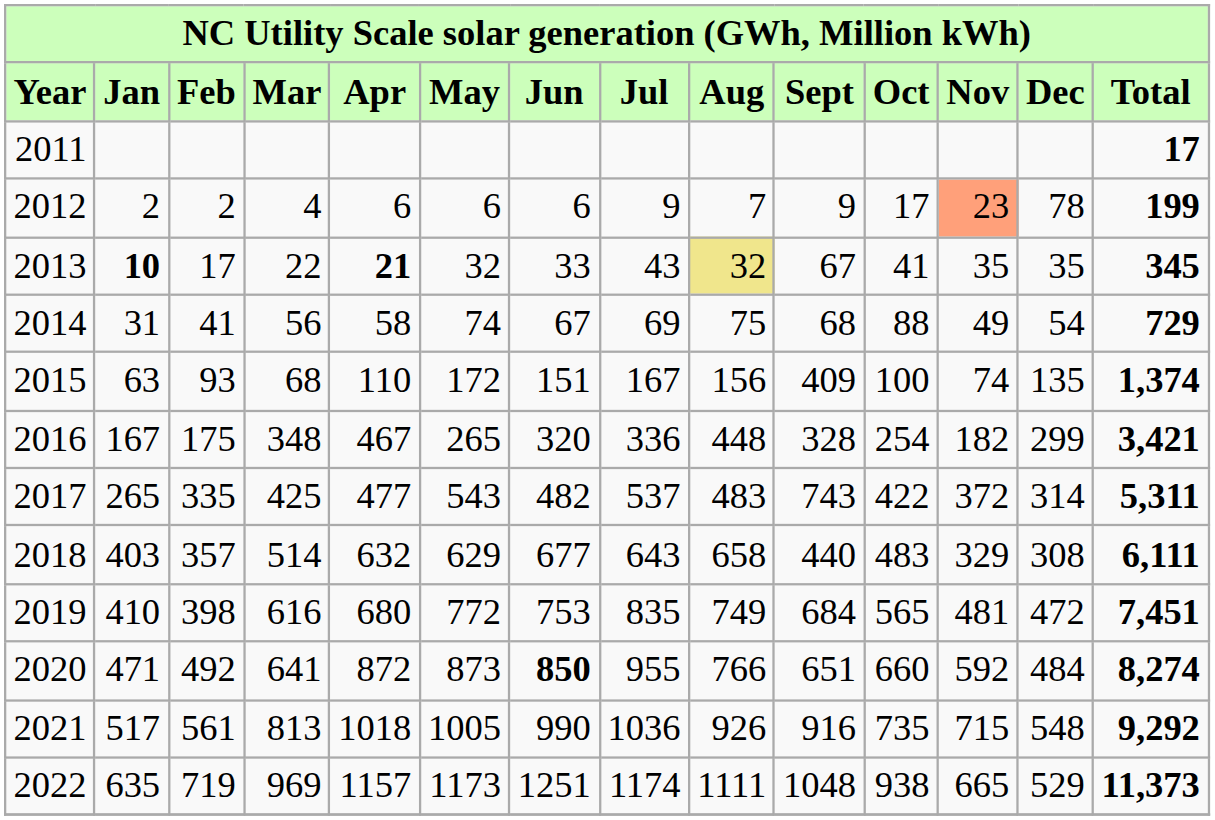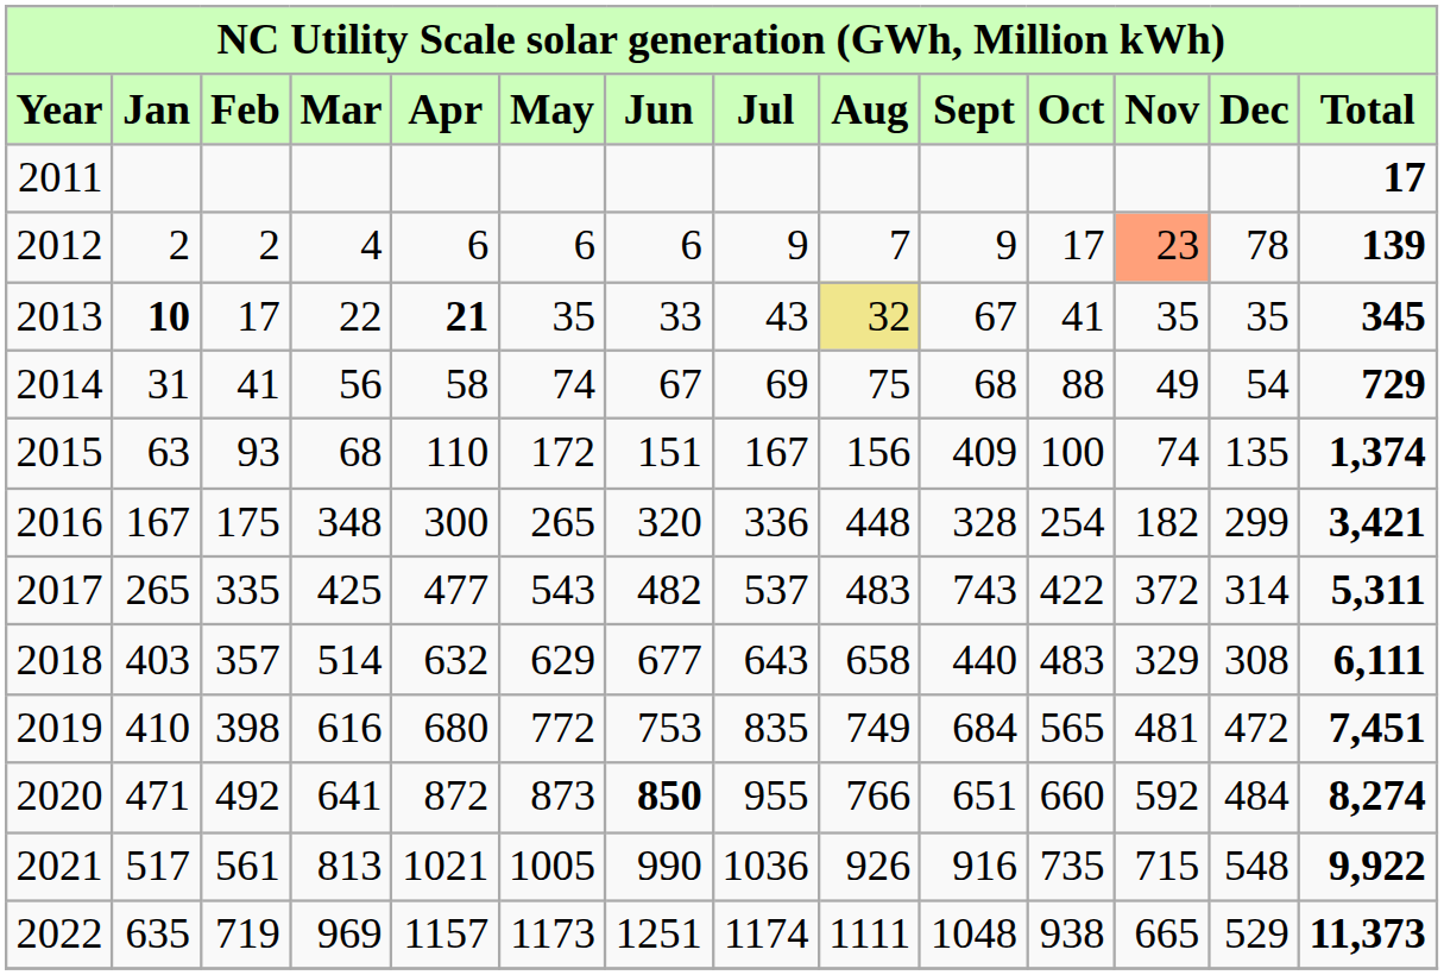 <table class="wikitable" style="text-align:right;">
 <tr>
 <th colspan="14" style="background:#cfb;">NC Utility Scale solar generation (GWh, Million kWh)</th>
 </tr>
 <tr>
 <th style="background:#cfb;">Year</th>
 <th style="background:#cfb;">Jan</th>
 <th style="background:#cfb;">Feb</th>
 <th style="background:#cfb;">Mar</th>
 <th style="background:#cfb;">Apr</th>
 <th style="background:#cfb;">May</th>
 <th style="background:#cfb;">Jun</th>
 <th style="background:#cfb;">Jul</th>
 <th style="background:#cfb;">Aug</th>
 <th style="background:#cfb;">Sept</th>
 <th style="background:#cfb;">Oct</th>
 <th style="background:#cfb;">Nov</th>
 <th style="background:#cfb;">Dec</th>
 <th style="background:#cfb;">Total</th>
 </tr>
 <tr align=right>
 <td>2011</td>
 <td></td>
 <td></td>
 <td></td>
 <td></td>
 <td></td>
 <td></td>
 <td></td>
 <td></td>
 <td></td>
 <td></td>
 <td></td>
 <td></td>
 <td><strong>17</strong></td>
 </tr>
 <tr align=right>
 <td>2012</td>
 <td>2</td>
 <td>2</td>
 <td>4</td>
 <td>6</td>
 <td>6</td>
 <td>6</td>
 <td>9</td>
 <td>7</td>
 <td>9</td>
 <td>17</td>
 <td style="background: lightsalmon;">23</td>
 <td>78</td>
-<td><strong>199</strong></td>
+<td><strong>139</strong></td>
 </tr>
 <tr align=right>
 <td>2013</td>
 <td><strong>10</strong></td>
 <td>17</td>
 <td>22</td>
 <td><strong>21</strong></td>
-<td>32</td>
+<td>35</td>
 <td>33</td>
 <td>43</td>
 <td style="background: khaki;">32</td>
 <td>67</td>
 <td>41</td>
 <td>35</td>
 <td>35</td>
 <td><strong>345</strong></td>
 </tr>
 <tr align=right>
 <td>2014</td>
 <td>31</td>
 <td>41</td>
 <td>56</td>
 <td>58</td>
 <td>74</td>
 <td>67</td>
 <td>69</td>
 <td>75</td>
 <td>68</td>
 <td>88</td>
 <td>49</td>
 <td>54</td>
 <td><strong>729</strong></td>
 </tr>
 <tr align=right>
 <td>2015</td>
 <td>63</td>
 <td>93</td>
 <td>68</td>
 <td>110</td>
 <td>172</td>
 <td>151</td>
 <td>167</td>
 <td>156</td>
 <td>409</td>
 <td>100</td>
 <td>74</td>
 <td>135</td>
 <td><strong>1,374</strong></td>
 </tr>
 <tr align=right>
 <td>2016</td>
 <td>167</td>
 <td>175</td>
 <td>348</td>
-<td>467</td>
+<td>300</td>
 <td>265</td>
 <td>320</td>
 <td>336</td>
 <td>448</td>
 <td>328</td>
 <td>254</td>
 <td>182</td>
 <td>299</td>
 <td><strong>3,421</strong></td>
 </tr>
 <tr align=right>
 <td>2017</td>
 <td>265</td>
 <td>335</td>
 <td>425</td>
 <td>477</td>
 <td>543</td>
 <td>482</td>
 <td>537</td>
 <td>483</td>
 <td>743</td>
 <td>422</td>
 <td>372</td>
 <td>314</td>
 <td><strong>5,311</strong></td>
 </tr>
 <tr align=right>
 <td>2018</td>
 <td>403</td>
 <td>357</td>
 <td>514</td>
 <td>632</td>
 <td>629</td>
 <td>677</td>
 <td>643</td>
 <td>658</td>
 <td>440</td>
 <td>483</td>
 <td>329</td>
 <td>308</td>
 <td><strong>6,111</strong></td>
 </tr>
 <tr>
 <td>2019</td>
 <td>410</td>
 <td>398</td>
 <td>616</td>
 <td>680</td>
 <td>772</td>
 <td>753</td>
 <td>835</td>
 <td>749</td>
 <td>684</td>
 <td>565</td>
 <td>481</td>
 <td>472</td>
 <td><strong>7,451</strong></td>
 </tr>
 <tr>
 <td>2020</td>
 <td>471</td>
 <td>492</td>
 <td>641</td>
 <td>872</td>
 <td>873</td>
 <td><strong>850</strong></td>
 <td>955</td>
 <td>766</td>
 <td>651</td>
 <td>660</td>
 <td>592</td>
 <td>484</td>
 <td><strong>8,274</strong></td>
 </tr>
 <tr>
 <td>2021</td>
 <td>517</td>
 <td>561</td>
 <td>813</td>
-<td>1018</td>
+<td>1021</td>
 <td>1005</td>
 <td>990</td>
 <td>1036</td>
 <td>926</td>
 <td>916</td>
 <td>735</td>
 <td>715</td>
 <td>548</td>
-<td><strong>9,292</strong></td>
+<td><strong>9,922</strong></td>
 </tr>
 <tr>
 <td>2022</td>
 <td>635</td>
 <td>719</td>
 <td>969</td>
 <td>1157</td>
 <td>1173</td>
 <td>1251</td>
 <td>1174</td>
 <td>1111</td>
 <td>1048</td>
 <td>938</td>
 <td>665</td>
 <td>529</td>
 <td><strong>11,373</strong></td>
 </tr>
 <tr |->
 </tr>
 </table>
